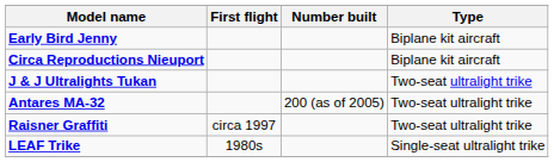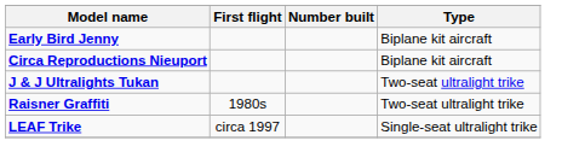 <table class="wikitable" align=center style="font-size:90%;">
 <tr>
 </tr>
 <tr style="background:#efefef;">
 <th>Model name</th>
 <th>First flight</th>
 <th>Number built</th>
 <th>Type</th>
 </tr>
 <tr>
 <td align=left><strong><a href='#'>Early Bird Jenny</a></strong></td>
 <td align=center></td>
 <td align=center></td>
 <td align=left>Biplane kit aircraft</td>
 </tr>
 <tr>
 <td align=left><strong><a href='#'>Circa Reproductions Nieuport</a></strong></td>
 <td align=center></td>
 <td align=center></td>
 <td align=left>Biplane kit aircraft</td>
 </tr>
 <tr>
 <td align=left><strong><a href='#'>J & J Ultralights Tukan</a></strong></td>
 <td align=center></td>
 <td align=center></td>
 <td align=left>Two-seat <a href='#'>ultralight trike</a></td>
 </tr>
 <tr>
-<td align=left><strong><a href='#'>Antares MA-32</a></strong></td>
-<td align=center></td>
-<td align=center>200 (as of 2005)</td>
-<td align=left>Two-seat ultralight trike</td>
-</tr>
-<tr>
 <td align=left><strong><a href='#'>Raisner Graffiti</a></strong></td>
-<td align=center>circa 1997</td>
+<td align=center>1980s</td>
 <td align=center></td>
 <td align=left>Two-seat ultralight trike</td>
 </tr>
 <tr>
 <td align=left><strong><a href='#'>LEAF Trike</a></strong></td>
-<td align=center>1980s</td>
+<td align=center>circa 1997</td>
 <td align=center></td>
 <td align=left>Single-seat ultralight trike</td>
 </tr>
 <tr>
 </tr>
 </table>
